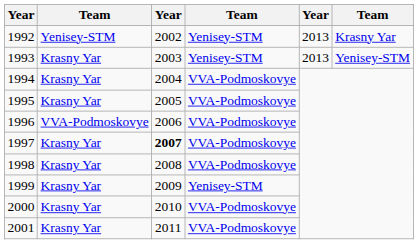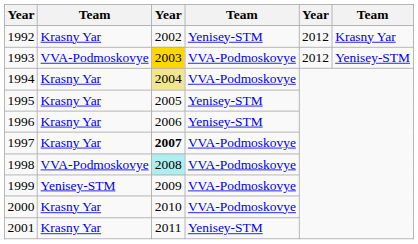 <table class="wikitable" style="text-align:center">
 <tr>
 <th>Year</th>
 <th>Team</th>
 <th>Year</th>
 <th>Team</th>
 <th>Year</th>
 <th>Team</th>
 </tr>
 <tr>
 <td style="text-align:center;">1992</td>
-<td style="text-align:left;"><a href='#'>Yenisey-STM</a></td>
+<td style="text-align:left;"><a href='#'>Krasny Yar</a></td>
 <td style="text-align:center;">2002</td>
 <td style="text-align:left;"><a href='#'>Yenisey-STM</a></td>
-<td style="text-align:center;">2013</td>
+<td style="text-align:center;">2012</td>
 <td style="text-align:left;"><a href='#'>Krasny Yar</a></td>
 </tr>
 <tr>
 <td style="text-align:center;">1993</td>
-<td style="text-align:left;"><a href='#'>Krasny Yar</a></td>
-<td style="text-align:center;">2003</td>
-<td style="text-align:left;"><a href='#'>Yenisey-STM</a></td>
-<td style="text-align:center;">2013</td>
+<td style="text-align:left;"><a href='#'>VVA-Podmoskovye</a></td>
+<td style="background: gold; text-align:center;">2003</td>
+<td style="text-align:left;"><a href='#'>VVA-Podmoskovye</a></td>
+<td style="text-align:center;">2012</td>
 <td style="text-align:left;"><a href='#'>Yenisey-STM</a></td>
 </tr>
 <tr>
 <td style="text-align:center;">1994</td>
 <td style="text-align:left;"><a href='#'>Krasny Yar</a></td>
-<td style="text-align:center;">2004</td>
+<td style="background: khaki; text-align:center;">2004</td>
 <td style="text-align:left;"><a href='#'>VVA-Podmoskovye</a></td>
 </tr>
 <tr>
 <td style="text-align:center;">1995</td>
 <td style="text-align:left;"><a href='#'>Krasny Yar</a></td>
 <td style="text-align:center;">2005</td>
-<td style="text-align:left;"><a href='#'>VVA-Podmoskovye</a></td>
+<td style="text-align:left;"><a href='#'>Yenisey-STM</a></td>
 </tr>
 <tr>
 <td style="text-align:center;">1996</td>
-<td style="text-align:left;"><a href='#'>VVA-Podmoskovye</a></td>
+<td style="text-align:left;"><a href='#'>Krasny Yar</a></td>
 <td style="text-align:center;">2006</td>
-<td style="text-align:left;"><a href='#'>VVA-Podmoskovye</a></td>
+<td style="text-align:left;"><a href='#'>Yenisey-STM</a></td>
 </tr>
 <tr>
 <td style="text-align:center;">1997</td>
 <td style="text-align:left;"><a href='#'>Krasny Yar</a></td>
 <td style="text-align:center;"><strong>2007</strong></td>
 <td style="text-align:left;"><a href='#'>VVA-Podmoskovye</a></td>
 </tr>
 <tr>
 <td style="text-align:center;">1998</td>
-<td style="text-align:left;"><a href='#'>Krasny Yar</a></td>
-<td style="text-align:center;">2008</td>
+<td style="text-align:left;"><a href='#'>VVA-Podmoskovye</a></td>
+<td style="background: paleturquoise; text-align:center;">2008</td>
 <td style="text-align:left;"><a href='#'>VVA-Podmoskovye</a></td>
 </tr>
 <tr>
 <td style="text-align:center;">1999</td>
-<td style="text-align:left;"><a href='#'>Krasny Yar</a></td>
+<td style="text-align:left;"><a href='#'>Yenisey-STM</a></td>
 <td style="text-align:center;">2009</td>
-<td style="text-align:left;"><a href='#'>Yenisey-STM</a></td>
+<td style="text-align:left;"><a href='#'>VVA-Podmoskovye</a></td>
 </tr>
 <tr>
 <td style="text-align:center;">2000</td>
 <td style="text-align:left;"><a href='#'>Krasny Yar</a></td>
 <td style="text-align:center;">2010</td>
 <td style="text-align:left;"><a href='#'>VVA-Podmoskovye</a></td>
 </tr>
 <tr>
 <td style="text-align:center;">2001</td>
 <td style="text-align:left;"><a href='#'>Krasny Yar</a></td>
 <td style="text-align:center;">2011</td>
-<td style="text-align:left;"><a href='#'>VVA-Podmoskovye</a></td>
+<td style="text-align:left;"><a href='#'>Yenisey-STM</a></td>
 </tr>
 </table>
